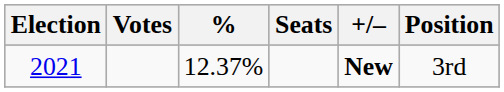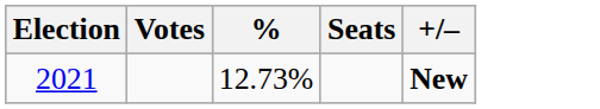 <table class="wikitable" style="text-align:center">
 <tr>
 <th>Election</th>
 <th>Votes</th>
 <th>%</th>
 <th>Seats</th>
 <th>+/–</th>
-<th><strong>Position</strong></th>
 </tr>
 <tr>
 <td><a href='#'>2021</a></td>
 <td></td>
-<td>12.37%</td>
+<td>12.73%</td>
 <td></td>
 <td><strong>New</strong></td>
-<td>3rd</td>
 </tr>
 </table>
